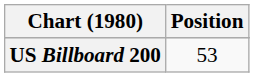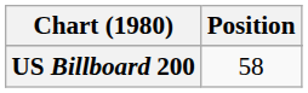 <table class="wikitable plainrowheaders" style="text-align:center">
 <tr>
 <th scope="col">Chart (1980)</th>
 <th scope="col">Position</th>
 </tr>
 <tr>
 </tr>
 <tr>
 <th scope="row">US <em>Billboard</em> 200</th>
-<td>53</td>
+<td>58</td>
 </tr>
 </table>
